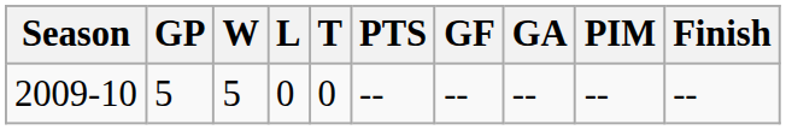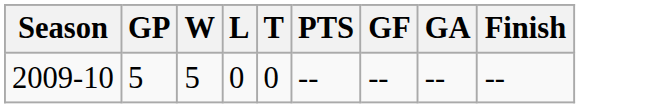 <table class="wikitable">
 <tr>
 <th>Season</th>
 <th>GP</th>
 <th>W</th>
 <th>L</th>
 <th>T</th>
 <th>PTS</th>
 <th>GF</th>
 <th>GA</th>
-<th>PIM</th>
 <th>Finish</th>
 </tr>
 <tr>
 <td>2009-10</td>
 <td>5</td>
 <td>5</td>
 <td>0</td>
 <td>0</td>
 <td>--</td>
 <td>--</td>
 <td>--</td>
 <td>--</td>
-<td>--</td>
 </tr>
 </table>
